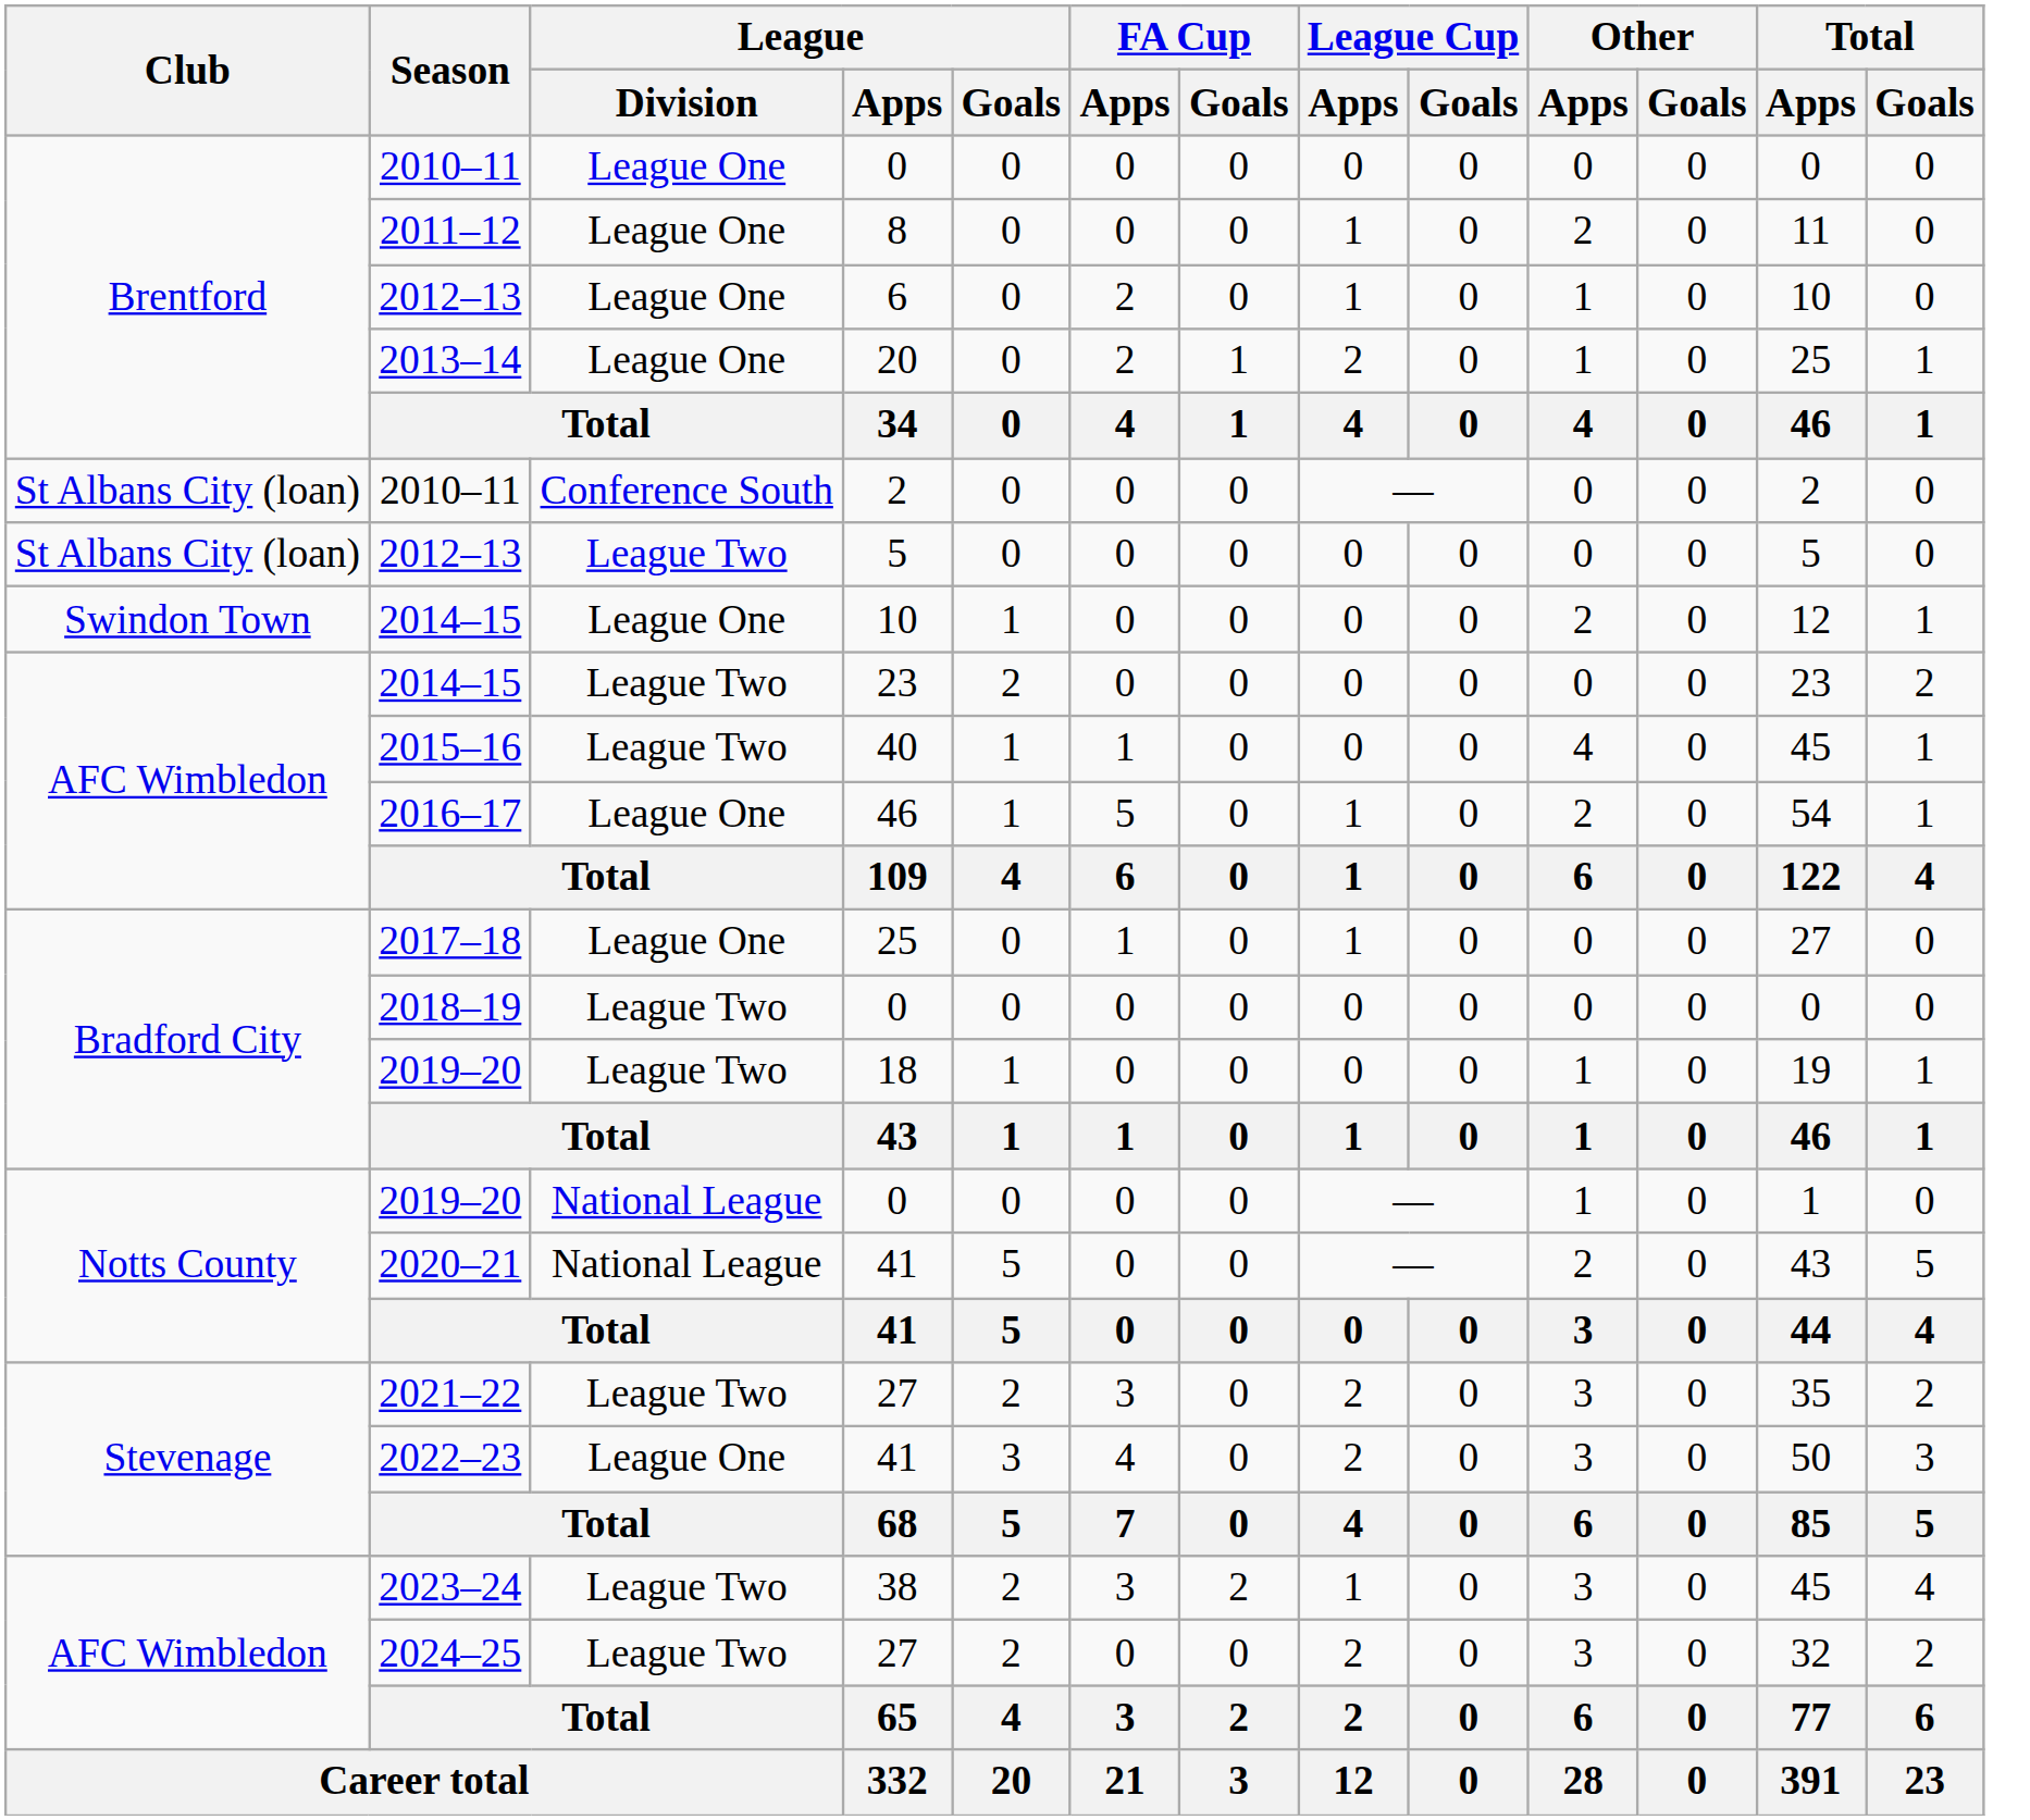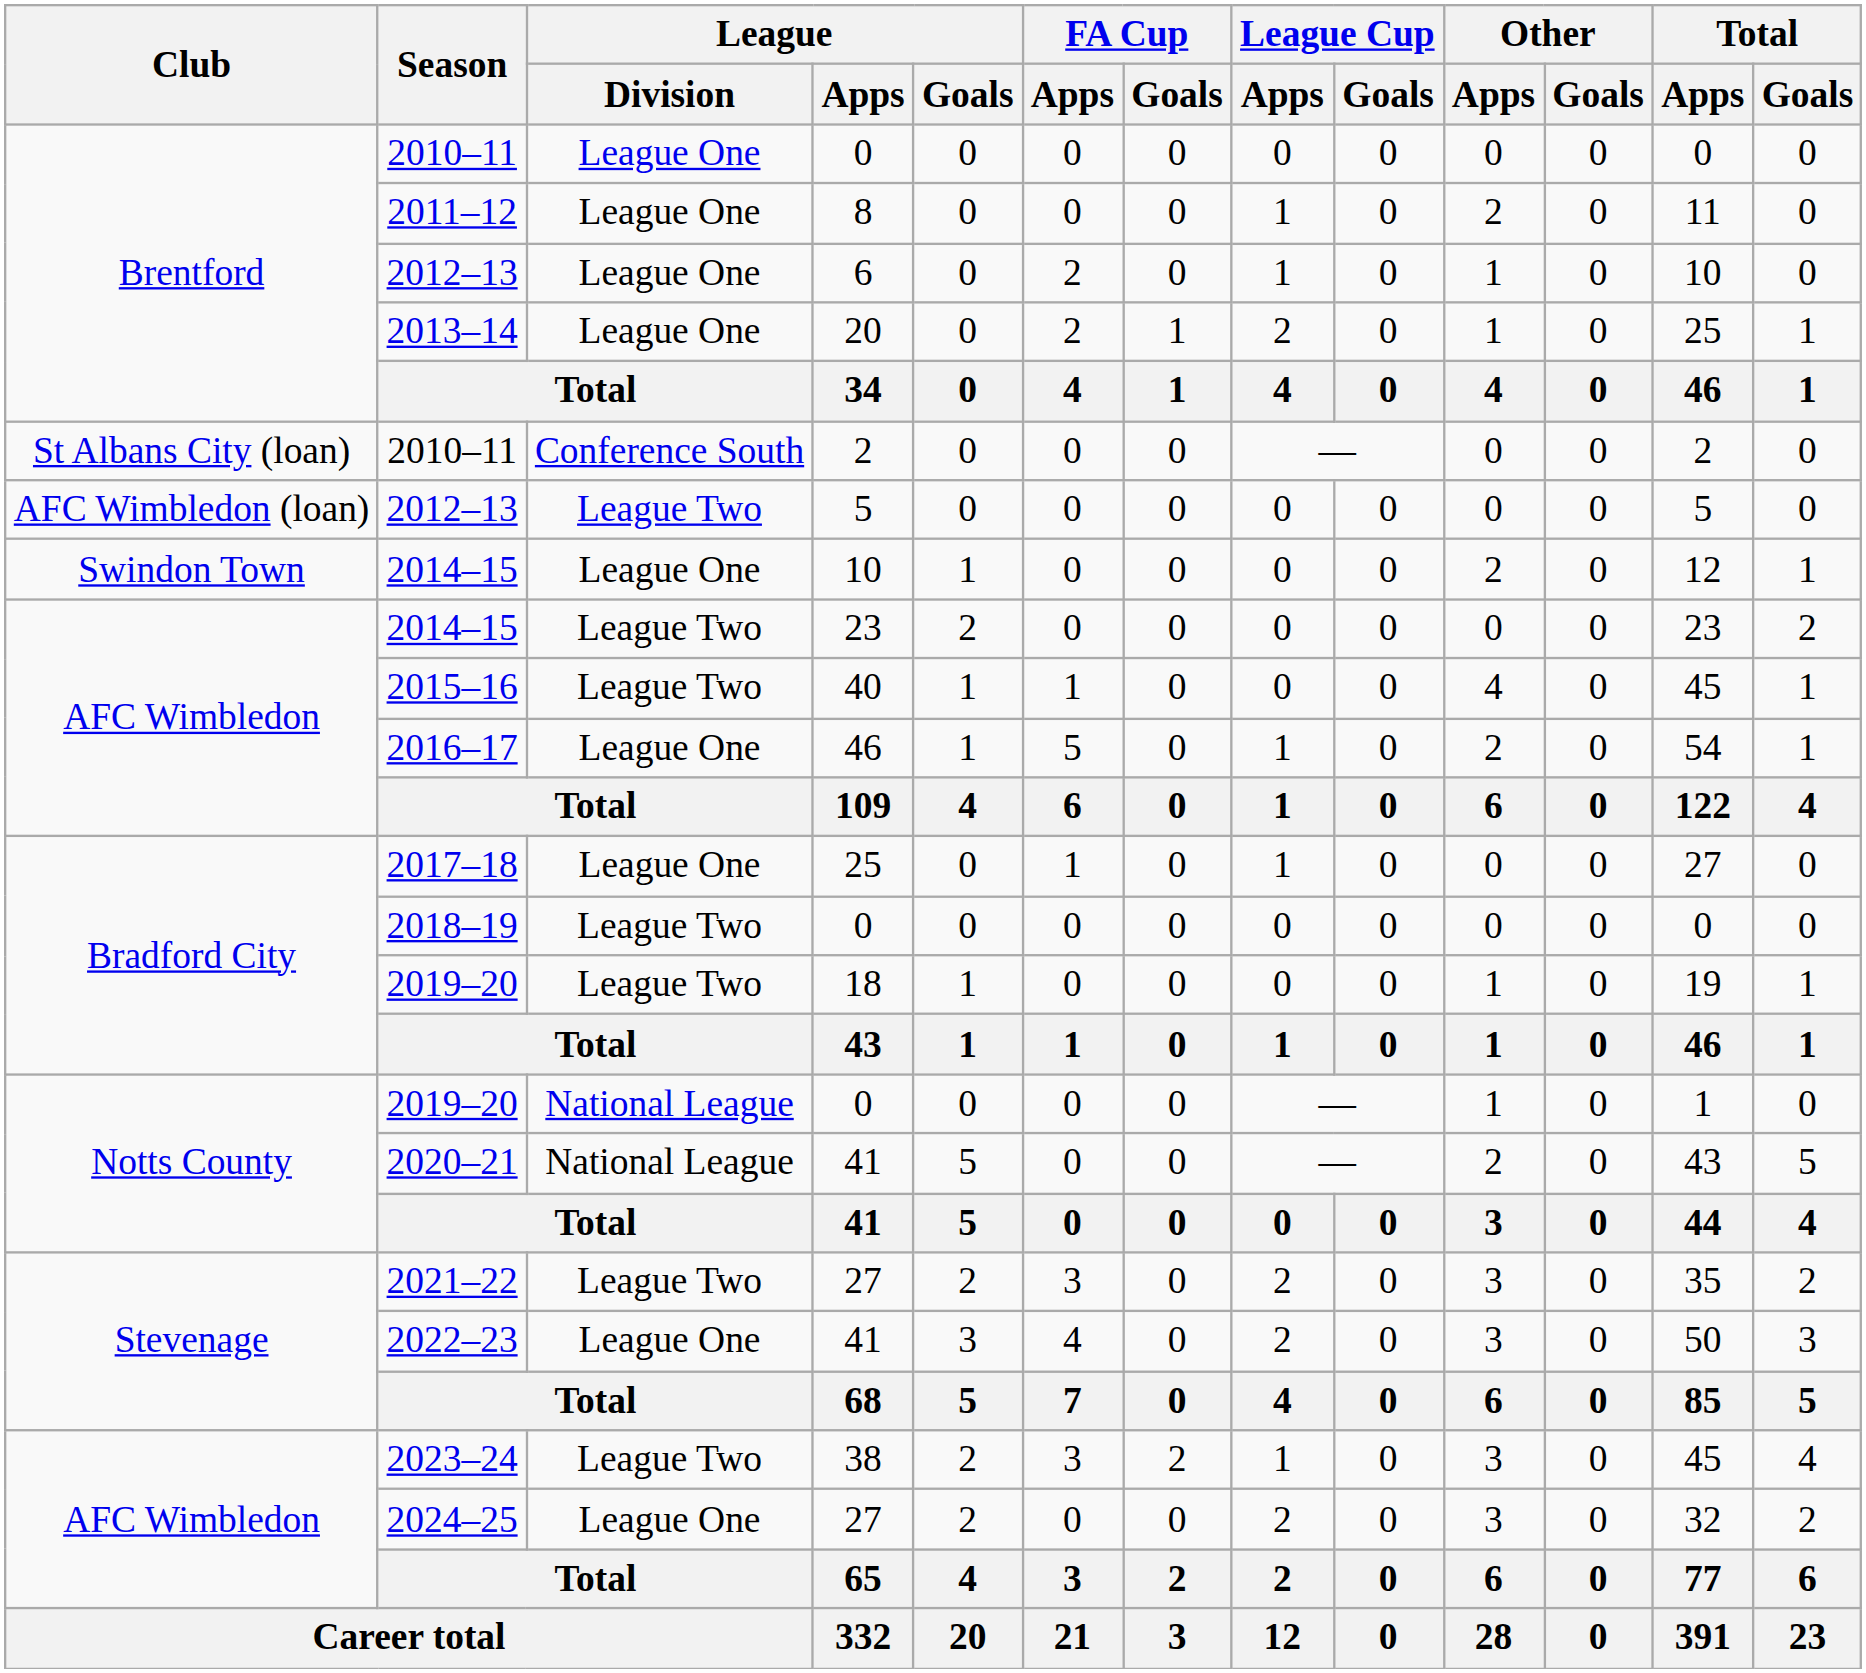 <table class="wikitable" style="text-align: center;">
 <tr>
 <th rowspan="2">Club</th>
 <th rowspan="2">Season</th>
 <th colspan="3">League</th>
 <th colspan="2"><a href='#'>FA Cup</a></th>
 <th colspan="2"><a href='#'>League Cup</a></th>
 <th colspan="2">Other</th>
 <th colspan="2">Total</th>
 </tr>
 <tr>
 <th>Division</th>
 <th>Apps</th>
 <th>Goals</th>
 <th>Apps</th>
 <th>Goals</th>
 <th>Apps</th>
 <th>Goals</th>
 <th>Apps</th>
 <th>Goals</th>
 <th>Apps</th>
 <th>Goals</th>
 </tr>
 <tr>
 <td rowspan="5" valign="center"><a href='#'>Brentford</a></td>
 <td><a href='#'>2010–11</a></td>
 <td><a href='#'>League One</a></td>
 <td>0</td>
 <td>0</td>
 <td>0</td>
 <td>0</td>
 <td>0</td>
 <td>0</td>
 <td>0</td>
 <td>0</td>
 <td>0</td>
 <td>0</td>
 </tr>
 <tr>
 <td><a href='#'>2011–12</a></td>
 <td>League One</td>
 <td>8</td>
 <td>0</td>
 <td>0</td>
 <td>0</td>
 <td>1</td>
 <td>0</td>
 <td>2</td>
 <td>0</td>
 <td>11</td>
 <td>0</td>
 </tr>
 <tr>
 <td><a href='#'>2012–13</a></td>
 <td>League One</td>
 <td>6</td>
 <td>0</td>
 <td>2</td>
 <td>0</td>
 <td>1</td>
 <td>0</td>
 <td>1</td>
 <td>0</td>
 <td>10</td>
 <td>0</td>
 </tr>
 <tr>
 <td><a href='#'>2013–14</a></td>
 <td>League One</td>
 <td>20</td>
 <td>0</td>
 <td>2</td>
 <td>1</td>
 <td>2</td>
 <td>0</td>
 <td>1</td>
 <td>0</td>
 <td>25</td>
 <td>1</td>
 </tr>
 <tr>
 <th colspan="2">Total</th>
 <th>34</th>
 <th>0</th>
 <th>4</th>
 <th>1</th>
 <th>4</th>
 <th>0</th>
 <th>4</th>
 <th>0</th>
 <th>46</th>
 <th>1</th>
 </tr>
 <tr>
 <td><a href='#'>St Albans City</a> (loan)</td>
 <td>2010–11</td>
 <td><a href='#'>Conference South</a></td>
 <td>2</td>
 <td>0</td>
 <td>0</td>
 <td>0</td>
 <td colspan="2">―</td>
 <td>0</td>
 <td>0</td>
 <td>2</td>
 <td>0</td>
 </tr>
 <tr>
-<td><a href='#'>St Albans City</a> (loan)</td>
+<td><a href='#'>AFC Wimbledon</a> (loan)</td>
 <td><a href='#'>2012–13</a></td>
 <td><a href='#'>League Two</a></td>
 <td>5</td>
 <td>0</td>
 <td>0</td>
 <td>0</td>
 <td>0</td>
 <td>0</td>
 <td>0</td>
 <td>0</td>
 <td>5</td>
 <td>0</td>
 </tr>
 <tr>
 <td><a href='#'>Swindon Town</a></td>
 <td><a href='#'>2014–15</a></td>
 <td>League One</td>
 <td>10</td>
 <td>1</td>
 <td>0</td>
 <td>0</td>
 <td>0</td>
 <td>0</td>
 <td>2</td>
 <td>0</td>
 <td>12</td>
 <td>1</td>
 </tr>
 <tr>
 <td rowspan="4" valign="center"><a href='#'>AFC Wimbledon</a></td>
 <td><a href='#'>2014–15</a></td>
 <td>League Two</td>
 <td>23</td>
 <td>2</td>
 <td>0</td>
 <td>0</td>
 <td>0</td>
 <td>0</td>
 <td>0</td>
 <td>0</td>
 <td>23</td>
 <td>2</td>
 </tr>
 <tr>
 <td><a href='#'>2015–16</a></td>
 <td>League Two</td>
 <td>40</td>
 <td>1</td>
 <td>1</td>
 <td>0</td>
 <td>0</td>
 <td>0</td>
 <td>4</td>
 <td>0</td>
 <td>45</td>
 <td>1</td>
 </tr>
 <tr>
 <td><a href='#'>2016–17</a></td>
 <td>League One</td>
 <td>46</td>
 <td>1</td>
 <td>5</td>
 <td>0</td>
 <td>1</td>
 <td>0</td>
 <td>2</td>
 <td>0</td>
 <td>54</td>
 <td>1</td>
 </tr>
 <tr>
 <th colspan="2">Total</th>
 <th>109</th>
 <th>4</th>
 <th>6</th>
 <th>0</th>
 <th>1</th>
 <th>0</th>
 <th>6</th>
 <th>0</th>
 <th>122</th>
 <th>4</th>
 </tr>
 <tr>
 <td rowspan="4" valign="center"><a href='#'>Bradford City</a></td>
 <td><a href='#'>2017–18</a></td>
 <td>League One</td>
 <td>25</td>
 <td>0</td>
 <td>1</td>
 <td>0</td>
 <td>1</td>
 <td>0</td>
 <td>0</td>
 <td>0</td>
 <td>27</td>
 <td>0</td>
 </tr>
 <tr>
 <td><a href='#'>2018–19</a></td>
 <td>League Two</td>
 <td>0</td>
 <td>0</td>
 <td>0</td>
 <td>0</td>
 <td>0</td>
 <td>0</td>
 <td>0</td>
 <td>0</td>
 <td>0</td>
 <td>0</td>
 </tr>
 <tr>
 <td><a href='#'>2019–20</a></td>
 <td>League Two</td>
 <td>18</td>
 <td>1</td>
 <td>0</td>
 <td>0</td>
 <td>0</td>
 <td>0</td>
 <td>1</td>
 <td>0</td>
 <td>19</td>
 <td>1</td>
 </tr>
 <tr>
 <th colspan="2">Total</th>
 <th>43</th>
 <th>1</th>
 <th>1</th>
 <th>0</th>
 <th>1</th>
 <th>0</th>
 <th>1</th>
 <th>0</th>
 <th>46</th>
 <th>1</th>
 </tr>
 <tr>
 <td rowspan="3"><a href='#'>Notts County</a></td>
 <td><a href='#'>2019–20</a></td>
 <td><a href='#'>National League</a></td>
 <td>0</td>
 <td>0</td>
 <td>0</td>
 <td>0</td>
 <td colspan="2">―</td>
 <td>1</td>
 <td>0</td>
 <td>1</td>
 <td>0</td>
 </tr>
 <tr>
 <td><a href='#'>2020–21</a></td>
 <td>National League</td>
 <td>41</td>
 <td>5</td>
 <td>0</td>
 <td>0</td>
 <td colspan="2">―</td>
 <td>2</td>
 <td>0</td>
 <td>43</td>
 <td>5</td>
 </tr>
 <tr>
 <th colspan="2">Total</th>
 <th>41</th>
 <th>5</th>
 <th>0</th>
 <th>0</th>
 <th>0</th>
 <th>0</th>
 <th>3</th>
 <th>0</th>
 <th>44</th>
 <th>4</th>
 </tr>
 <tr>
 <td rowspan=3><a href='#'>Stevenage</a></td>
 <td><a href='#'>2021–22</a></td>
 <td>League Two</td>
 <td>27</td>
 <td>2</td>
 <td>3</td>
 <td>0</td>
 <td>2</td>
 <td>0</td>
 <td>3</td>
 <td>0</td>
 <td>35</td>
 <td>2</td>
 </tr>
 <tr>
 <td><a href='#'>2022–23</a></td>
 <td>League One</td>
 <td>41</td>
 <td>3</td>
 <td>4</td>
 <td>0</td>
 <td>2</td>
 <td>0</td>
 <td>3</td>
 <td>0</td>
 <td>50</td>
 <td>3</td>
 </tr>
 <tr>
 <th colspan="2">Total</th>
 <th>68</th>
 <th>5</th>
 <th>7</th>
 <th>0</th>
 <th>4</th>
 <th>0</th>
 <th>6</th>
 <th>0</th>
 <th>85</th>
 <th>5</th>
 </tr>
 <tr>
 <td rowspan="3"><a href='#'>AFC Wimbledon</a></td>
 <td><a href='#'>2023–24</a></td>
 <td>League Two</td>
 <td>38</td>
 <td>2</td>
 <td>3</td>
 <td>2</td>
 <td>1</td>
 <td>0</td>
 <td>3</td>
 <td>0</td>
 <td>45</td>
 <td>4</td>
 </tr>
 <tr>
 <td><a href='#'>2024–25</a></td>
-<td>League Two</td>
+<td>League One</td>
 <td>27</td>
 <td>2</td>
 <td>0</td>
 <td>0</td>
 <td>2</td>
 <td>0</td>
 <td>3</td>
 <td>0</td>
 <td>32</td>
 <td>2</td>
 </tr>
 <tr>
 <th colspan="2">Total</th>
 <th>65</th>
 <th>4</th>
 <th>3</th>
 <th>2</th>
 <th>2</th>
 <th>0</th>
 <th>6</th>
 <th>0</th>
 <th>77</th>
 <th>6</th>
 </tr>
 <tr>
 <th colspan="3">Career total</th>
 <th>332</th>
 <th>20</th>
 <th>21</th>
 <th>3</th>
 <th>12</th>
 <th>0</th>
 <th>28</th>
 <th>0</th>
 <th>391</th>
 <th>23</th>
 </tr>
 </table>
